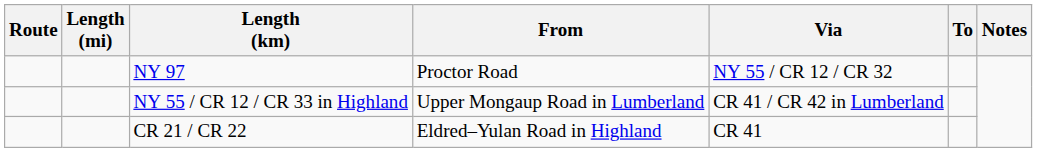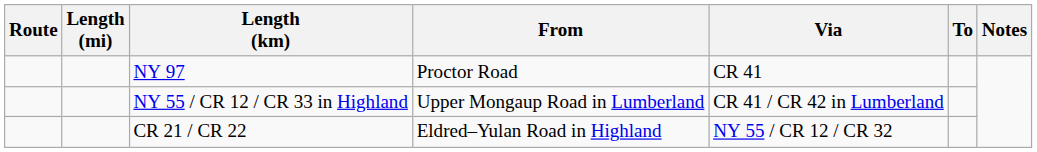 <table class="wikitable sortable">
 <tr>
 <th>Route</th>
 <th>Length<br>(mi)</th>
 <th>Length<br>(km)</th>
 <th class="unsortable">From</th>
 <th class="unsortable">Via</th>
 <th class="unsortable">To</th>
 <th class="unsortable">Notes</th>
 </tr>
 <tr>
 <td id="31"></td>
 <td></td>
 <td><a href='#'>NY&nbsp;97</a></td>
 <td>Proctor Road</td>
-<td><a href='#'>NY&nbsp;55</a> / CR 12 / CR 32</td>
+<td>CR 41</td>
 <td></td>
 </tr>
 <tr>
 <td id="32"></td>
 <td></td>
 <td><a href='#'>NY&nbsp;55</a> / CR 12 / CR 33 in <a href='#'>Highland</a></td>
 <td>Upper Mongaup Road in <a href='#'>Lumberland</a></td>
 <td>CR 41 / CR 42 in <a href='#'>Lumberland</a></td>
 <td></td>
 </tr>
 <tr>
 <td id="33"></td>
 <td></td>
 <td>CR 21 / CR 22</td>
 <td>Eldred–Yulan Road in <a href='#'>Highland</a></td>
-<td>CR 41</td>
+<td><a href='#'>NY&nbsp;55</a> / CR 12 / CR 32</td>
 <td></td>
 </tr>
 </table>
